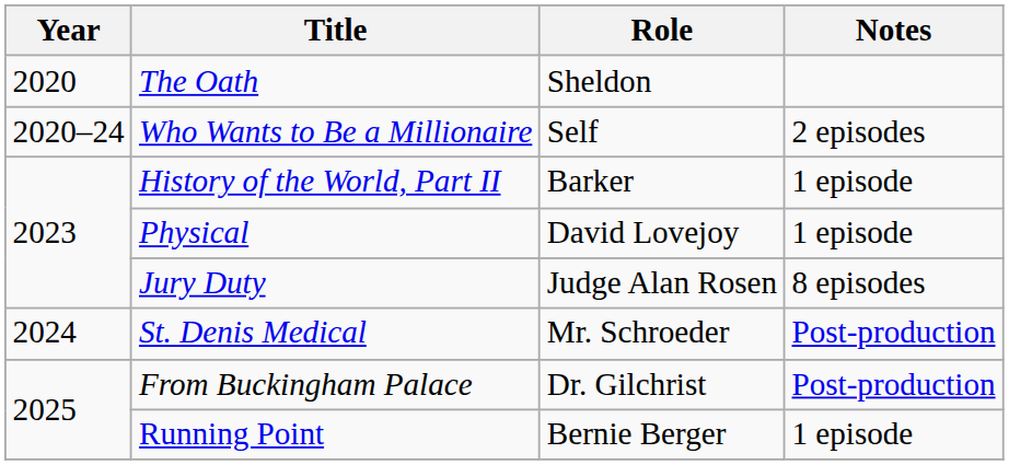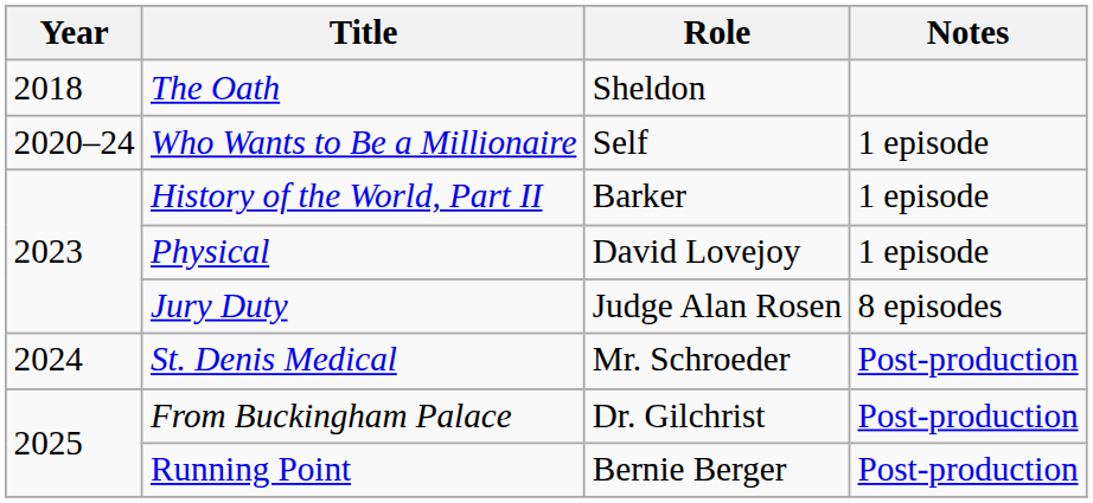 <table class="wikitable sortable">
 <tr>
 <th>Year</th>
 <th>Title</th>
 <th>Role</th>
 <th>Notes</th>
 </tr>
 <tr>
-<td>2020</td>
+<td>2018</td>
 <td><em><a href='#'>The Oath</a></em></td>
 <td>Sheldon</td>
 <td></td>
 </tr>
 <tr>
 <td>2020–24</td>
 <td><em><a href='#'>Who Wants to Be a Millionaire</a></em></td>
 <td>Self</td>
-<td>2 episodes</td>
+<td>1 episode</td>
 </tr>
 <tr>
 <td rowspan="3">2023</td>
 <td><em><a href='#'>History of the World, Part II</a></em></td>
 <td>Barker</td>
 <td>1 episode</td>
 </tr>
 <tr>
 <td><em><a href='#'>Physical</a></em></td>
 <td>David Lovejoy</td>
 <td>1 episode</td>
 </tr>
 <tr>
 <td><em><a href='#'>Jury Duty</a></em></td>
 <td>Judge Alan Rosen</td>
 <td>8 episodes</td>
 </tr>
 <tr>
 <td>2024</td>
 <td><em><a href='#'>St. Denis Medical</a></em></td>
 <td>Mr. Schroeder</td>
 <td><a href='#'>Post-production</a></td>
 </tr>
 <tr>
 <td rowspan="2">2025</td>
 <td><em>From Buckingham Palace</em></td>
 <td>Dr. Gilchrist</td>
 <td><a href='#'>Post-production</a></td>
 </tr>
 <tr>
 <td><a href='#'>Running Point</a></td>
 <td>Bernie Berger</td>
-<td>1 episode</td>
+<td><a href='#'>Post-production</a></td>
 </tr>
 </table>
